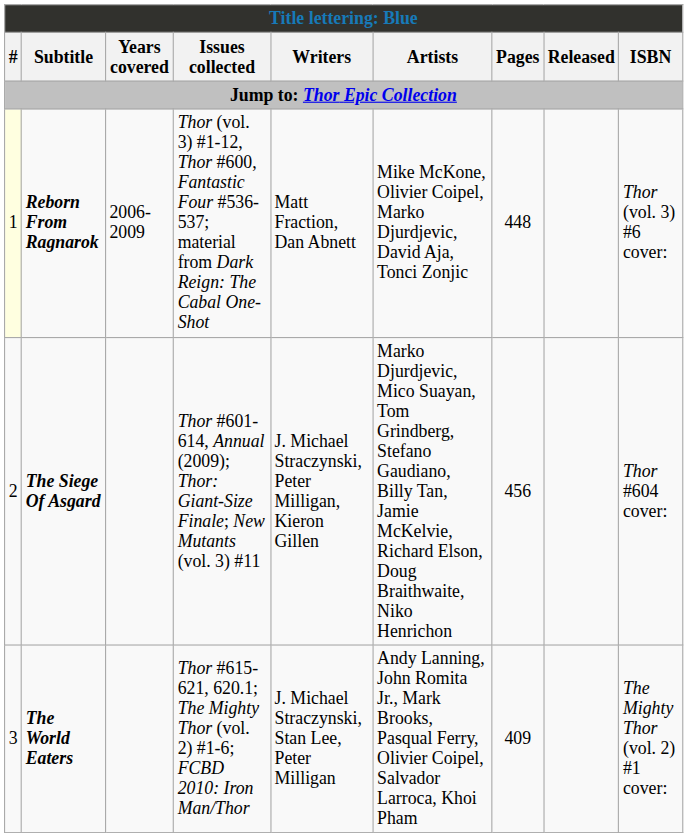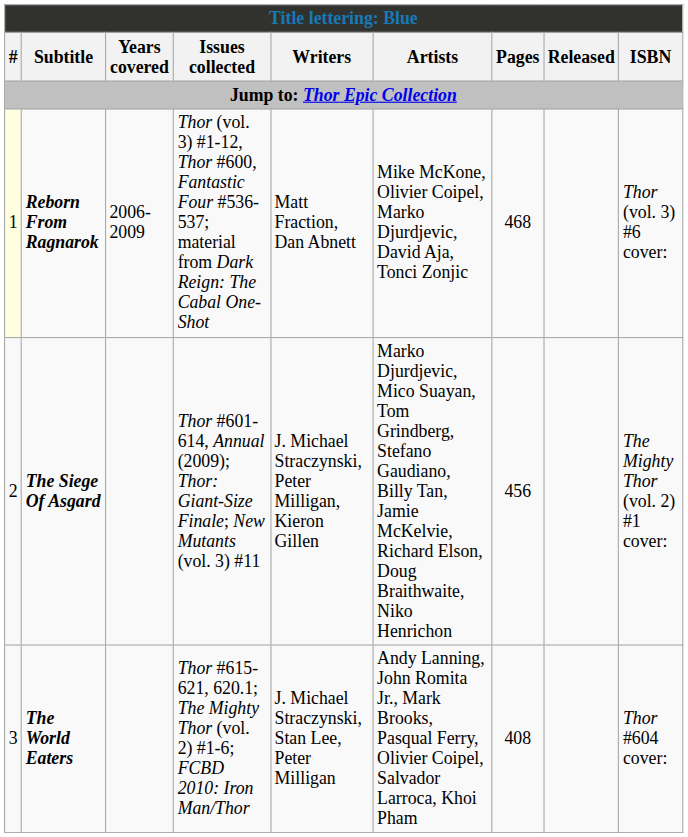 <table class="wikitable sortable" width=98%>
 <tr>
 <th colspan=9 style="background-color: #31312D; color: #177AB8;">Title lettering: Blue</th>
 </tr>
 <tr>
 <th class="unsortable">#</th>
 <th class="unsortable">Subtitle</th>
 <th>Years covered</th>
 <th class="unsortable">Issues collected</th>
 <th class="unsortable">Writers</th>
 <th class="unsortable">Artists</th>
 <th class="unsortable">Pages</th>
 <th>Released</th>
 <th class="unsortable">ISBN</th>
 </tr>
 <tr>
 <th colspan=9 style="background-color: silver;">Jump to: <a href='#'><em>Thor</em> <em>Epic Collection</em></a></th>
 </tr>
 <tr>
 <td style="background: lightyellow;">1</td>
 <td><strong><em>Reborn From Ragnarok</em></strong></td>
 <td>2006-2009</td>
 <td><em>Thor</em> (vol. 3) #1-12, <em>Thor</em> #600, <em>Fantastic Four</em> #536-537; material from <em>Dark Reign: The Cabal One-Shot</em></td>
 <td>Matt Fraction, Dan Abnett</td>
 <td>Mike McKone, Olivier Coipel, Marko Djurdjevic, David Aja, Tonci Zonjic</td>
-<td style="text-align: center;">448</td>
+<td style="text-align: center;">468</td>
 <td></td>
 <td><em>Thor</em> (vol. 3) #6 cover: </td>
 </tr>
 <tr>
 <td>2</td>
 <td><strong><em>The Siege Of Asgard</em></strong></td>
 <td></td>
 <td><em>Thor</em> #601-614, <em>Annual</em> (2009); <em>Thor: Giant-Size Finale</em>; <em>New Mutants</em> (vol. 3) #11</td>
 <td>J. Michael Straczynski, Peter Milligan, Kieron Gillen</td>
 <td>Marko Djurdjevic, Mico Suayan, Tom Grindberg, Stefano Gaudiano, Billy Tan, Jamie McKelvie, Richard Elson, Doug Braithwaite, Niko Henrichon</td>
 <td style="text-align: center;">456</td>
 <td></td>
-<td><em>Thor</em> #604 cover: </td>
+<td><em>The Mighty Thor</em> (vol. 2) #1 cover: </td>
 </tr>
 <tr>
 <td>3</td>
 <td><strong><em>The World Eaters</em></strong></td>
 <td></td>
 <td><em>Thor</em> #615-621, 620.1; <em>The Mighty Thor</em> (vol. 2) #1-6; <em>FCBD 2010: Iron Man/Thor</em></td>
 <td>J. Michael Straczynski, Stan Lee, Peter Milligan</td>
 <td>Andy Lanning, John Romita Jr., Mark Brooks, Pasqual Ferry, Olivier Coipel, Salvador Larroca, Khoi Pham</td>
-<td style="text-align: center;">409</td>
+<td style="text-align: center;">408</td>
 <td></td>
-<td><em>The Mighty Thor</em> (vol. 2) #1 cover: </td>
+<td><em>Thor</em> #604 cover: </td>
 </tr>
 </table>
